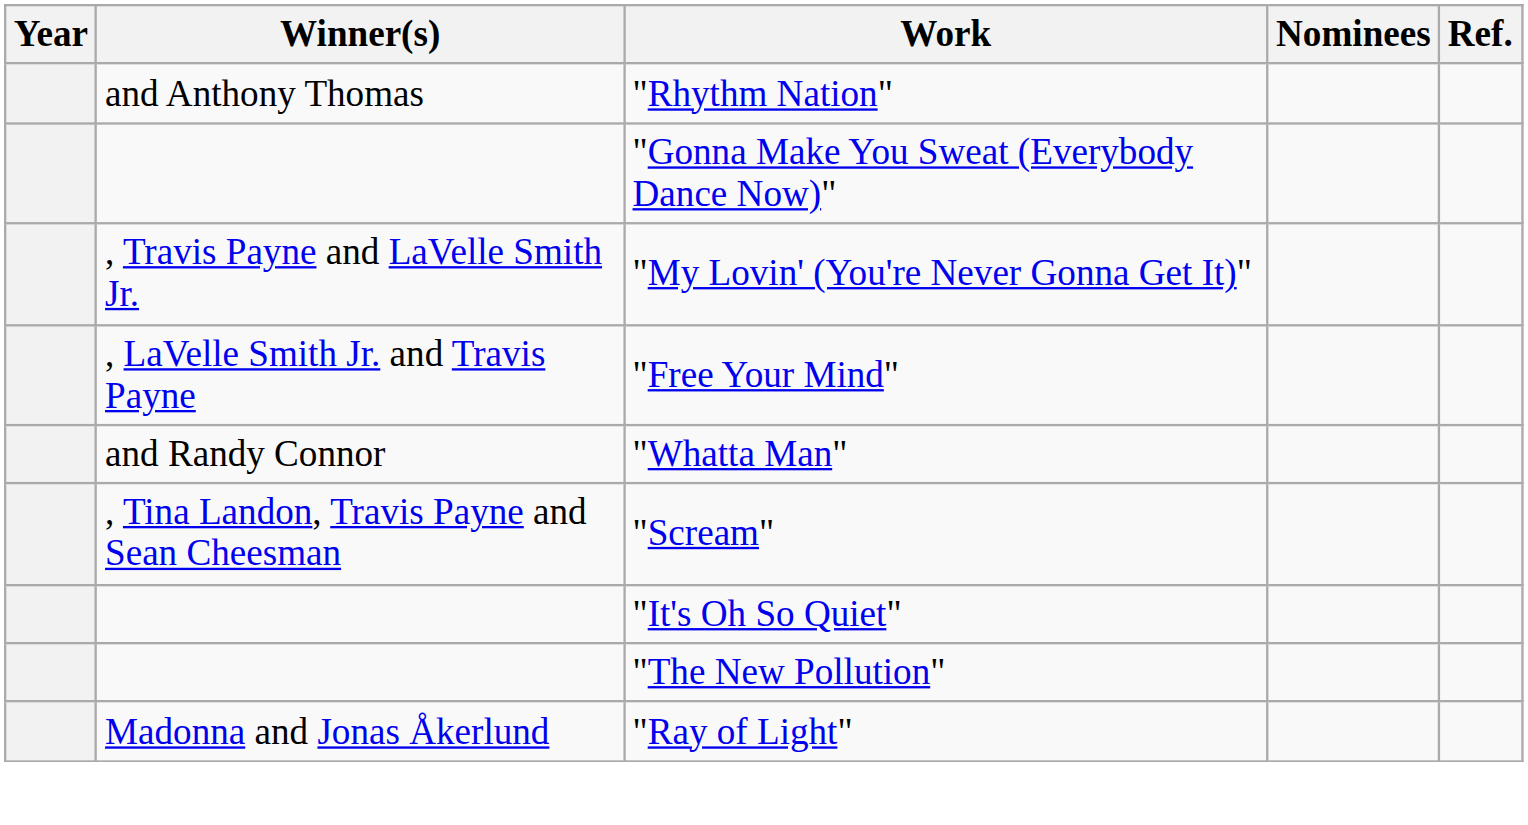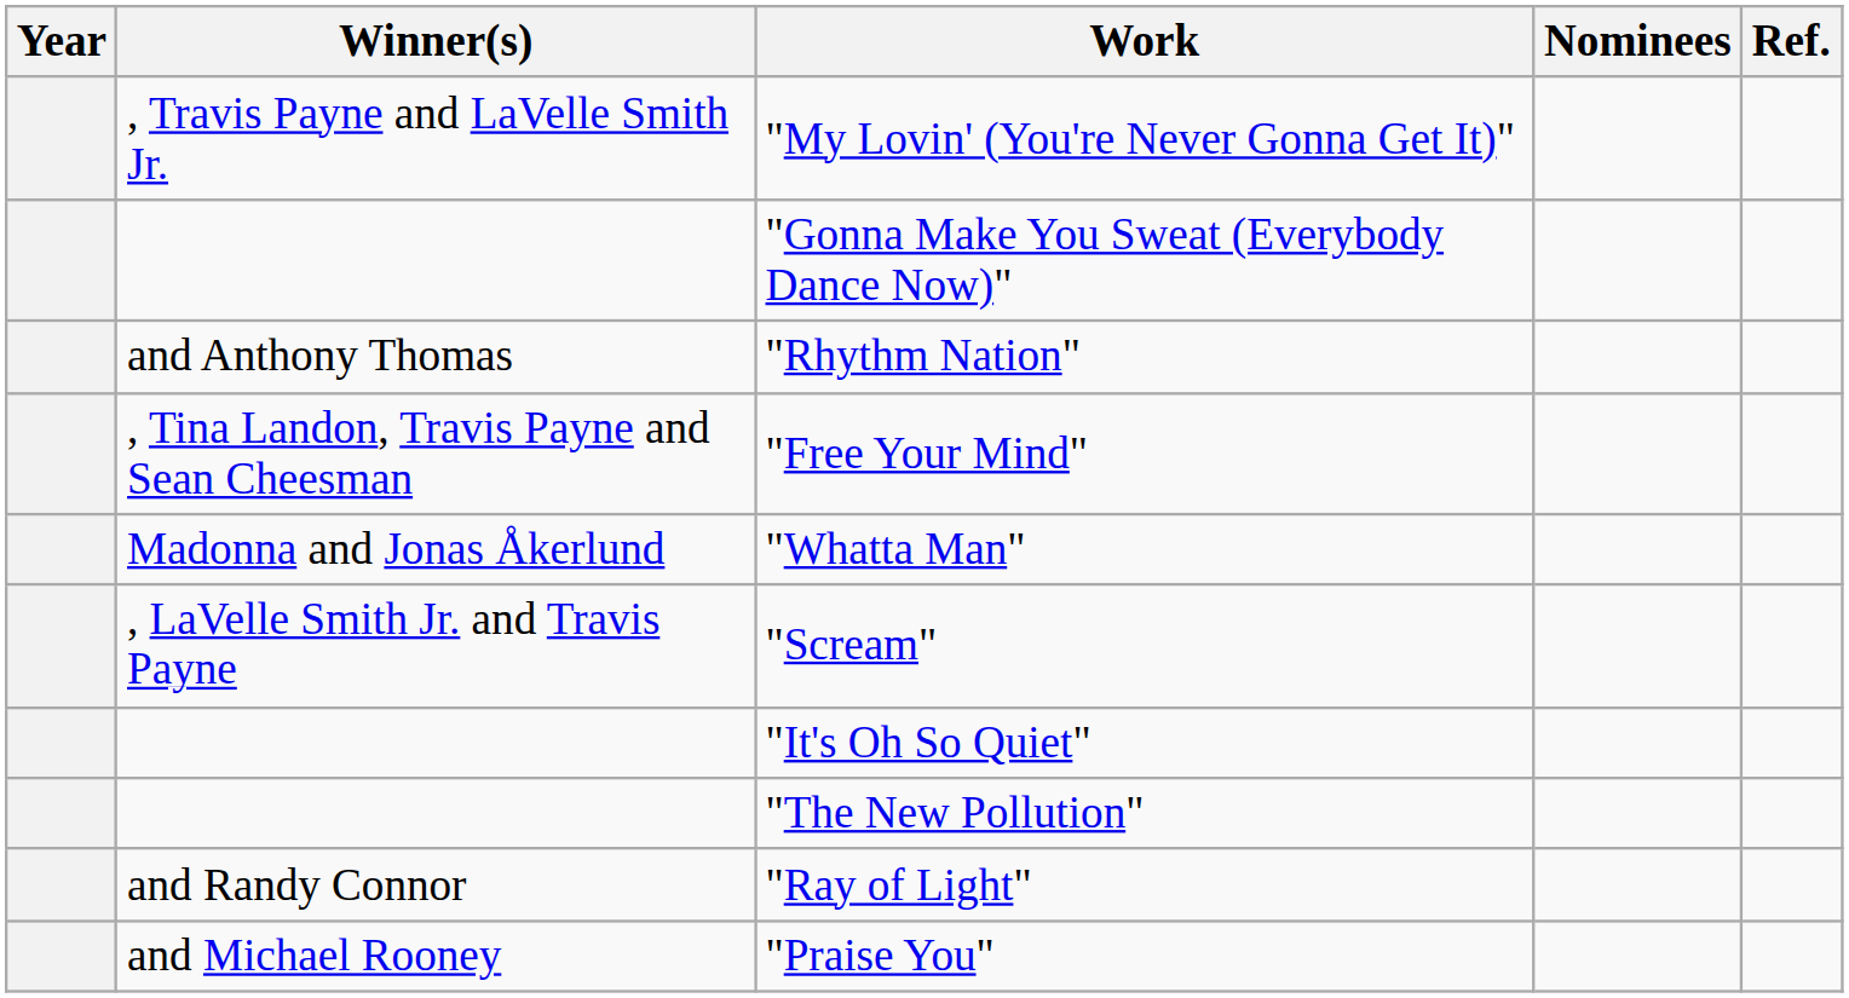 <table class="wikitable sortable">
 <tr>
 <th scope="col" style="width:5px;">Year</th>
 <th scope="col" style="width:220px;">Winner(s)</th>
 <th scope="col" style="width:270px;">Work</th>
 <th scope="col" class="unsortable">Nominees</th>
 <th scope="col" class="unsortable">Ref.</th>
 </tr>
 <tr>
 <th scope="row"></th>
-<td> and Anthony Thomas</td>
-<td>"<a href='#'>Rhythm Nation</a>" </td>
+<td>, <a href='#'>Travis Payne</a> and <a href='#'>LaVelle Smith Jr.</a></td>
+<td>"<a href='#'>My Lovin' (You're Never Gonna Get It)</a>" </td>
 <td></td>
 <td align="center"></td>
 </tr>
 <tr>
 <th scope="row"></th>
 <td></td>
 <td>"<a href='#'>Gonna Make You Sweat (Everybody Dance Now)</a>" </td>
 <td></td>
 <td align="center"></td>
 </tr>
 <tr>
 <th scope="row"></th>
-<td>, <a href='#'>Travis Payne</a> and <a href='#'>LaVelle Smith Jr.</a></td>
-<td>"<a href='#'>My Lovin' (You're Never Gonna Get It)</a>" </td>
+<td> and Anthony Thomas</td>
+<td>"<a href='#'>Rhythm Nation</a>" </td>
+<td></td>
+<td align="center"></td>
+</tr>
+<tr>
+<th scope="row"></th>
+<td>, <a href='#'>Tina Landon</a>, <a href='#'>Travis Payne</a> and <a href='#'>Sean Cheesman</a></td>
+<td>"<a href='#'>Free Your Mind</a>" </td>
+<td></td>
+<td align="center"></td>
+</tr>
+<tr>
+<th scope="row"></th>
+<td><a href='#'>Madonna</a> and <a href='#'>Jonas Åkerlund</a></td>
+<td>"<a href='#'>Whatta Man</a>" </td>
 <td></td>
 <td align="center"></td>
 </tr>
 <tr>
 <th scope="row"></th>
 <td>, <a href='#'>LaVelle Smith Jr.</a> and <a href='#'>Travis Payne</a></td>
-<td>"<a href='#'>Free Your Mind</a>" </td>
-<td></td>
-<td align="center"></td>
-</tr>
-<tr>
-<th scope="row"></th>
-<td> and Randy Connor</td>
-<td>"<a href='#'>Whatta Man</a>" </td>
-<td></td>
-<td align="center"></td>
-</tr>
-<tr>
-<th scope="row"></th>
-<td>, <a href='#'>Tina Landon</a>, <a href='#'>Travis Payne</a> and <a href='#'>Sean Cheesman</a></td>
 <td>"<a href='#'>Scream</a>" </td>
 <td></td>
 <td align="center"></td>
 </tr>
 <tr>
 <th scope="row"></th>
 <td></td>
 <td>"<a href='#'>It's Oh So Quiet</a>" </td>
 <td></td>
 <td align="center"></td>
 </tr>
 <tr>
 <th scope="row"></th>
 <td></td>
 <td>"<a href='#'>The New Pollution</a>" </td>
 <td></td>
 <td align="center"></td>
 </tr>
 <tr>
 <th scope="row"></th>
-<td><a href='#'>Madonna</a> and <a href='#'>Jonas Åkerlund</a></td>
+<td> and Randy Connor</td>
 <td>"<a href='#'>Ray of Light</a>" </td>
 <td></td>
 <td align="center"></td>
 </tr>
+<tr>
+<th scope="row"></th>
+<td> and <a href='#'>Michael Rooney</a></td>
+<td>"<a href='#'>Praise You</a>" </td>
+<td></td>
+<td align="center"></td>
+</tr>
 </table>
